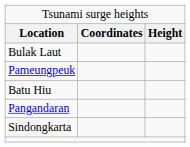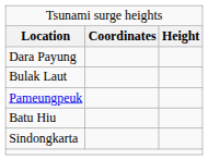 <table style="float: right;" border="3" class="wikitable">
 <tr>
 <td colspan="3" style="text-align: center;">Tsunami surge heights</td>
 </tr>
 <tr>
 <th>Location</th>
 <th>Coordinates</th>
 <th>Height</th>
+</tr>
+<tr>
+<td>Dara Payung</td>
+<td></td>
+<td></td>
 </tr>
 <tr>
 <td>Bulak Laut</td>
 <td></td>
 <td></td>
 </tr>
 <tr>
 <td><a href='#'>Pameungpeuk</a></td>
 <td></td>
 <td></td>
 </tr>
 <tr>
 <td>Batu Hiu</td>
 <td></td>
 <td></td>
 </tr>
 <tr>
-<td><a href='#'>Pangandaran</a></td>
-<td></td>
-<td></td>
-</tr>
-<tr>
 <td>Sindongkarta</td>
 <td></td>
 <td></td>
 </tr>
 <tr>
 <td colspan="3" style="text-align: center;"><small></small></td>
 </tr>
 </table>
